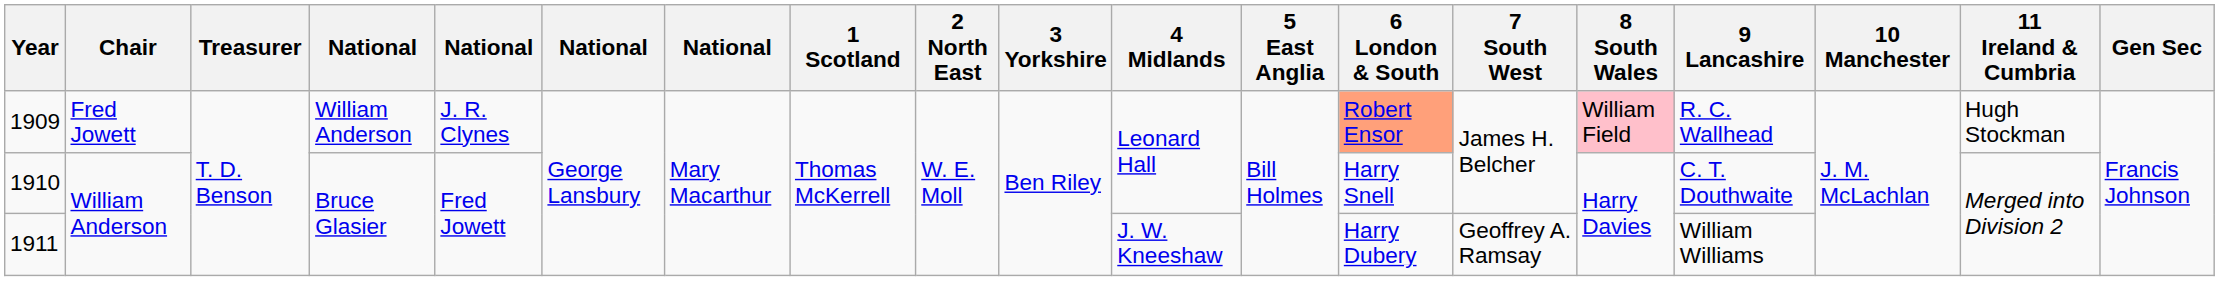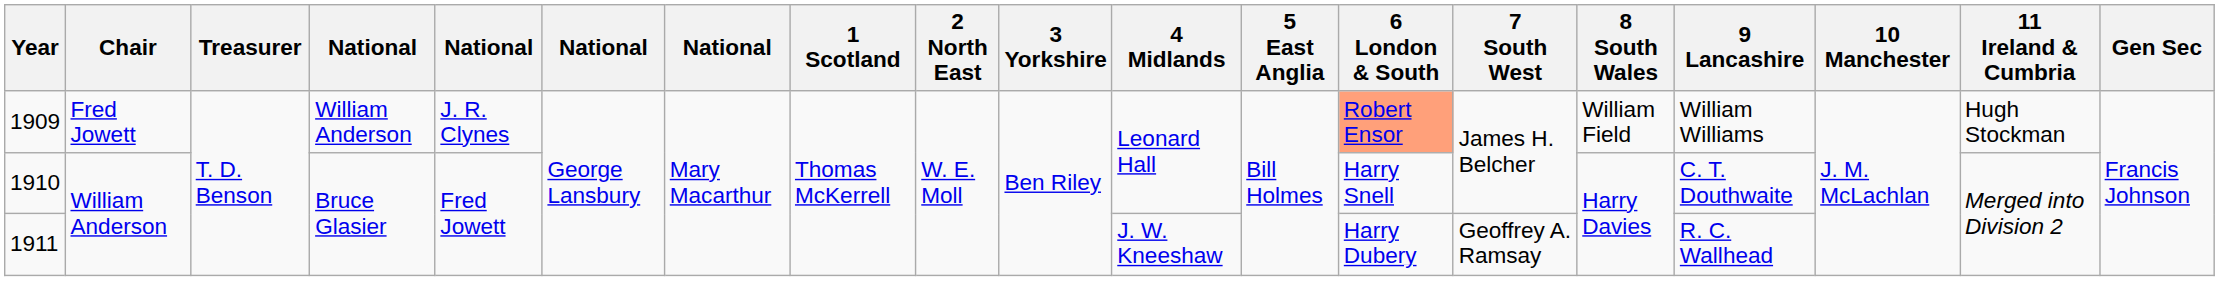 <table class="wikitable sortable">
 <tr>
 <th>Year</th>
 <th>Chair</th>
 <th>Treasurer</th>
 <th>National</th>
 <th>National</th>
 <th>National</th>
 <th>National</th>
 <th>1<br>Scotland</th>
 <th>2<br>North East</th>
 <th>3<br>Yorkshire</th>
 <th>4<br>Midlands</th>
 <th>5<br>East Anglia</th>
 <th>6<br>London & South</th>
 <th>7<br>South West</th>
 <th>8<br>South Wales</th>
 <th>9<br>Lancashire</th>
 <th>10<br>Manchester</th>
 <th>11<br>Ireland & Cumbria</th>
 <th>Gen Sec</th>
 </tr>
 <tr>
 <td>1909</td>
 <td><a href='#'>Fred Jowett</a></td>
 <td rowspan=3><a href='#'>T. D. Benson</a></td>
 <td><a href='#'>William Anderson</a></td>
 <td><a href='#'>J. R. Clynes</a></td>
 <td rowspan=3><a href='#'>George Lansbury</a></td>
 <td rowspan=3><a href='#'>Mary Macarthur</a></td>
 <td rowspan=3><a href='#'>Thomas McKerrell</a></td>
 <td rowspan=3><a href='#'>W. E. Moll</a></td>
 <td rowspan=3><a href='#'>Ben Riley</a></td>
 <td rowspan=2><a href='#'>Leonard Hall</a></td>
 <td rowspan=3><a href='#'>Bill Holmes</a></td>
 <td style="background: lightsalmon;"><a href='#'>Robert Ensor</a></td>
 <td rowspan=2>James H. Belcher</td>
-<td style="background: pink;">William Field</td>
-<td><a href='#'>R. C. Wallhead</a></td>
+<td>William Field</td>
+<td>William Williams</td>
 <td rowspan=3><a href='#'>J. M. McLachlan</a></td>
 <td>Hugh Stockman</td>
 <td rowspan=3><a href='#'>Francis Johnson</a></td>
 </tr>
 <tr>
 <td>1910</td>
 <td rowspan=2><a href='#'>William Anderson</a></td>
 <td rowspan=2><a href='#'>Bruce Glasier</a></td>
 <td rowspan=2><a href='#'>Fred Jowett</a></td>
 <td><a href='#'>Harry Snell</a></td>
 <td rowspan=2><a href='#'>Harry Davies</a></td>
 <td><a href='#'>C. T. Douthwaite</a></td>
 <td rowspan=2><em>Merged into Division 2</em></td>
 </tr>
 <tr>
 <td>1911</td>
 <td><a href='#'>J. W. Kneeshaw</a></td>
 <td><a href='#'>Harry Dubery</a></td>
 <td>Geoffrey A. Ramsay</td>
-<td>William Williams</td>
+<td><a href='#'>R. C. Wallhead</a></td>
 </tr>
 </table>
